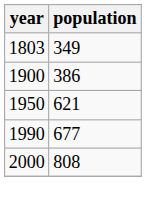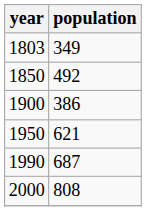 <table class="wikitable">
 <tr>
 <th>year</th>
 <th>population</th>
 </tr>
 <tr>
 <td>1803</td>
 <td>349</td>
+</tr>
+<tr>
+<td>1850</td>
+<td>492</td>
 </tr>
 <tr>
 <td>1900</td>
 <td>386</td>
 </tr>
 <tr>
 <td>1950</td>
 <td>621</td>
 </tr>
 <tr>
 <td>1990</td>
-<td>677</td>
+<td>687</td>
 </tr>
 <tr>
 <td>2000</td>
 <td>808</td>
 </tr>
 <tr>
 </tr>
 </table>
